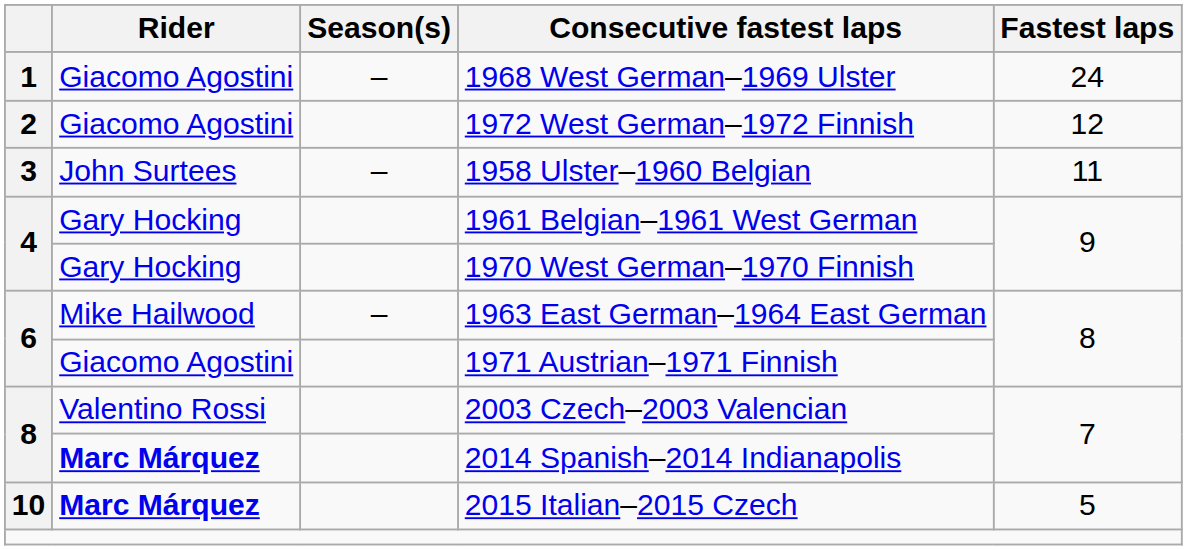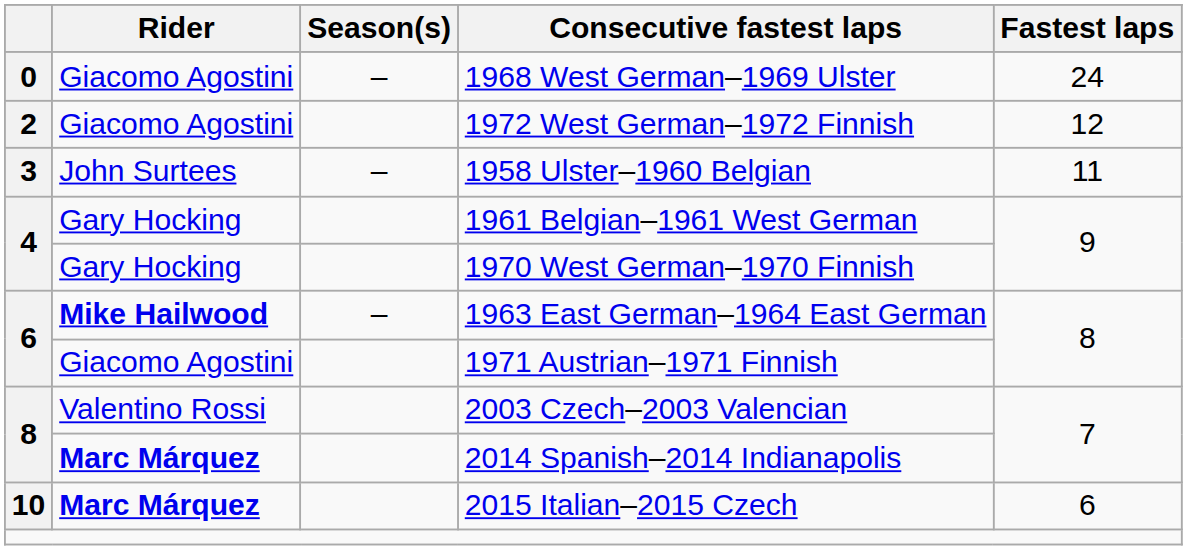 <table class="wikitable">
 <tr>
 <th></th>
 <th>Rider</th>
 <th>Season(s)</th>
 <th>Consecutive fastest laps</th>
 <th>Fastest laps</th>
 </tr>
 <tr>
-<th>1</th>
+<th>0</th>
 <td> <a href='#'>Giacomo Agostini</a></td>
 <td align=center>–</td>
 <td><a href='#'>1968 West German</a>–<a href='#'>1969 Ulster</a></td>
 <td align=center>24</td>
 </tr>
 <tr>
 <th>2</th>
 <td> <a href='#'>Giacomo Agostini</a></td>
 <td align=center></td>
 <td><a href='#'>1972 West German</a>–<a href='#'>1972 Finnish</a></td>
 <td align=center>12</td>
 </tr>
 <tr>
 <th>3</th>
 <td> <a href='#'>John Surtees</a></td>
 <td align=center>–</td>
 <td><a href='#'>1958 Ulster</a>–<a href='#'>1960 Belgian</a></td>
 <td align=center>11</td>
 </tr>
 <tr>
 <th rowspan=2>4</th>
 <td>  <a href='#'>Gary Hocking</a></td>
 <td align=center></td>
 <td><a href='#'>1961 Belgian</a>–<a href='#'>1961 West German</a></td>
 <td rowspan=2 align=center>9</td>
 </tr>
 <tr>
 <td>  <a href='#'>Gary Hocking</a></td>
 <td align=center></td>
 <td><a href='#'>1970 West German</a>–<a href='#'>1970 Finnish</a></td>
 </tr>
 <tr>
 <th rowspan=2>6</th>
-<td> <a href='#'>Mike Hailwood</a></td>
+<td><strong> <a href='#'>Mike Hailwood</a></strong></td>
 <td align=center>–</td>
 <td><a href='#'>1963 East German</a>–<a href='#'>1964 East German</a></td>
 <td rowspan=2 align=center>8</td>
 </tr>
 <tr>
 <td> <a href='#'>Giacomo Agostini</a></td>
 <td align=center></td>
 <td><a href='#'>1971 Austrian</a>–<a href='#'>1971 Finnish</a></td>
 </tr>
 <tr>
 <th rowspan=2>8</th>
 <td> <a href='#'>Valentino Rossi</a></td>
 <td align=center></td>
 <td><a href='#'>2003 Czech</a>–<a href='#'>2003 Valencian</a></td>
 <td rowspan=2 align=center>7</td>
 </tr>
 <tr>
 <td> <strong><a href='#'>Marc Márquez</a></strong></td>
 <td align=center></td>
 <td><a href='#'>2014 Spanish</a>–<a href='#'>2014 Indianapolis</a></td>
 </tr>
 <tr>
 <th>10</th>
 <td> <strong><a href='#'>Marc Márquez</a></strong></td>
 <td align=center></td>
 <td><a href='#'>2015 Italian</a>–<a href='#'>2015 Czech</a></td>
-<td align=center>5</td>
+<td align=center>6</td>
 </tr>
 <tr>
 <td colspan=5></td>
 </tr>
 </table>
